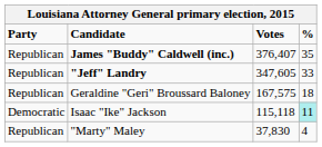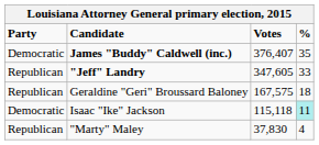 <table class="wikitable">
 <tr>
 <th colspan="4">Louisiana Attorney General primary election, 2015</th>
 </tr>
 <tr>
 <td><strong>Party</strong></td>
 <td><strong>Candidate</strong></td>
 <td><strong>Votes</strong></td>
 <td><strong>%</strong></td>
 </tr>
 <tr>
-<td>Republican</td>
+<td>Democratic</td>
 <td><strong>James "Buddy" Caldwell (inc.)</strong></td>
 <td>376,407</td>
 <td>35</td>
 </tr>
 <tr>
 <td>Republican</td>
 <td><strong>"Jeff" Landry</strong></td>
 <td>347,605</td>
 <td>33</td>
 </tr>
 <tr>
 <td>Republican</td>
 <td>Geraldine "Geri" Broussard Baloney</td>
 <td>167,575</td>
 <td>18</td>
 </tr>
 <tr>
 <td>Democratic</td>
 <td>Isaac "Ike" Jackson</td>
 <td>115,118</td>
 <td style="background: paleturquoise;">11</td>
 </tr>
 <tr>
 <td>Republican</td>
 <td>"Marty" Maley</td>
 <td>37,830</td>
 <td>4</td>
 </tr>
 </table>
